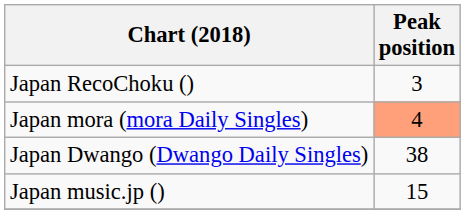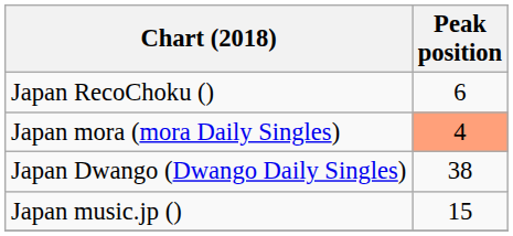 <table class="wikitable sortable plainrowheaders">
 <tr>
 <th scope="col">Chart (2018)</th>
 <th scope="col">Peak<br>position</th>
 </tr>
 <tr>
 <td>Japan RecoChoku ()</td>
-<td style="text-align:center;">3</td>
+<td style="text-align:center;">6</td>
 </tr>
 <tr>
 <td>Japan mora (<a href='#'>mora Daily Singles</a>)</td>
 <td style="background: lightsalmon; text-align:center;">4</td>
 </tr>
 <tr>
 <td>Japan Dwango (<a href='#'>Dwango Daily Singles</a>)</td>
 <td style="text-align:center;">38</td>
 </tr>
 <tr>
 <td>Japan music.jp ()</td>
 <td style="text-align:center;">15</td>
 </tr>
 <tr>
 </tr>
 </table>
